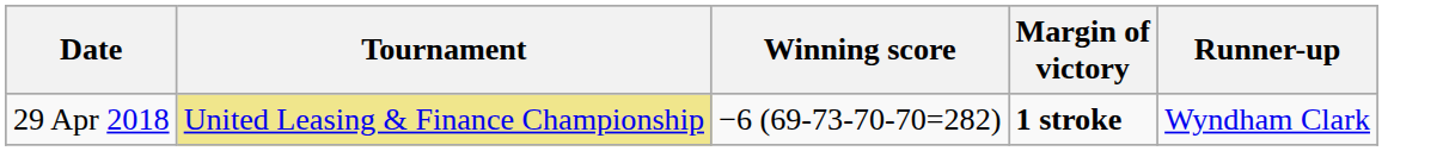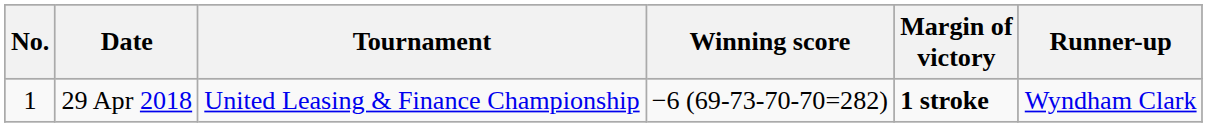 <table class="wikitable" style="font-size:95%;">
 <tr>
+<th>No.</th>
 <th>Date</th>
 <th>Tournament</th>
 <th>Winning score</th>
 <th>Margin of<br>victory</th>
 <th>Runner-up</th>
 </tr>
 <tr>
+<td align=center>1</td>
 <td align=right>29 Apr <a href='#'>2018</a></td>
-<td style="background: khaki;"><a href='#'>United Leasing & Finance Championship</a></td>
+<td><a href='#'>United Leasing & Finance Championship</a></td>
 <td>−6 (69-73-70-70=282)</td>
 <td><strong>1 stroke</strong></td>
 <td> <a href='#'>Wyndham Clark</a></td>
 </tr>
 </table>
